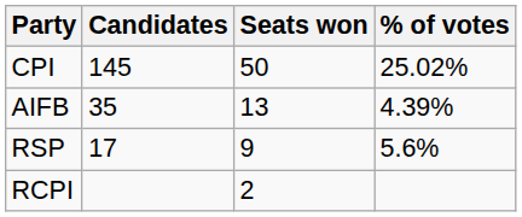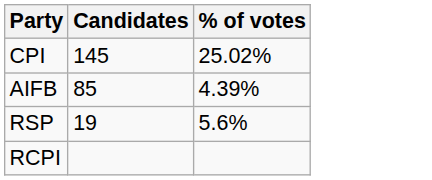 <table class="wikitable">
 <tr>
 <th>Party</th>
 <th>Candidates</th>
-<th>Seats won</th>
 <th>% of votes</th>
 </tr>
 <tr>
 <td>CPI</td>
 <td>145</td>
-<td>50</td>
 <td>25.02%</td>
 </tr>
 <tr>
 <td>AIFB</td>
-<td>35</td>
-<td>13</td>
+<td>85</td>
 <td>4.39%</td>
 </tr>
 <tr>
 <td>RSP</td>
-<td>17</td>
-<td>9</td>
+<td>19</td>
 <td>5.6%</td>
 </tr>
 <tr>
 <td>RCPI</td>
 <td></td>
-<td>2</td>
 <td></td>
 </tr>
 </table>
